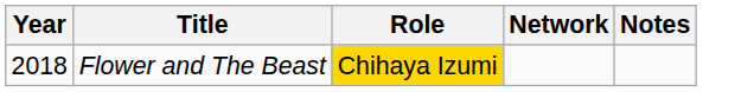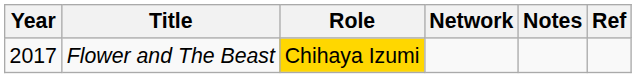 <table class="wikitable sortable">
 <tr>
 <th>Year</th>
 <th>Title</th>
 <th>Role</th>
 <th>Network</th>
 <th>Notes</th>
+<th>Ref</th>
 </tr>
 <tr>
-<td>2018</td>
+<td>2017</td>
 <td><em>Flower and The Beast</em></td>
 <td style="background: gold;">Chihaya Izumi</td>
 <td></td>
 <td></td>
+<td></td>
 </tr>
 </table>
